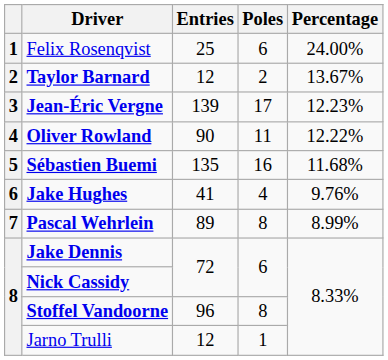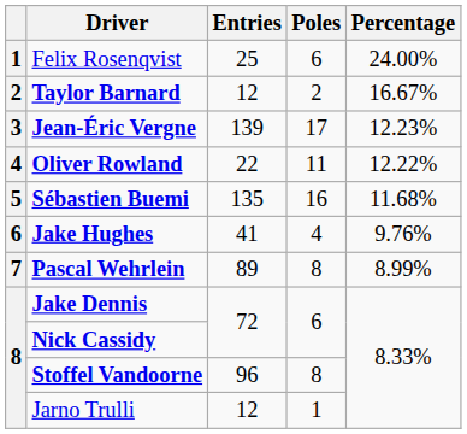 <table class="wikitable" style="text-align:center">
 <tr>
 <th></th>
 <th>Driver</th>
 <th>Entries</th>
 <th>Poles</th>
 <th>Percentage</th>
 </tr>
 <tr>
 <th>1</th>
 <td align=left> <a href='#'>Felix Rosenqvist</a></td>
 <td>25</td>
 <td>6</td>
 <td>24.00%</td>
 </tr>
 <tr>
 <th>2</th>
 <td align=left> <strong><a href='#'>Taylor Barnard</a></strong></td>
 <td>12</td>
 <td>2</td>
-<td>13.67%</td>
+<td>16.67%</td>
 </tr>
 <tr>
 <th>3</th>
 <td align=left> <strong><a href='#'>Jean-Éric Vergne</a></strong></td>
 <td>139</td>
 <td>17</td>
 <td>12.23%</td>
 </tr>
 <tr>
 <th>4</th>
 <td align=left> <strong><a href='#'>Oliver Rowland</a></strong></td>
-<td>90</td>
+<td>22</td>
 <td>11</td>
 <td>12.22%</td>
 </tr>
 <tr>
 <th>5</th>
 <td align=left> <strong><a href='#'>Sébastien Buemi</a></strong></td>
 <td>135</td>
 <td>16</td>
 <td>11.68%</td>
 </tr>
 <tr>
 <th>6</th>
 <td align=left> <strong><a href='#'>Jake Hughes</a></strong></td>
 <td>41</td>
 <td>4</td>
 <td>9.76%</td>
 </tr>
 <tr>
 <th>7</th>
 <td align=left> <strong><a href='#'>Pascal Wehrlein</a></strong></td>
 <td>89</td>
 <td>8</td>
 <td>8.99%</td>
 </tr>
 <tr>
 <th rowspan=4>8</th>
 <td align=left> <strong><a href='#'>Jake Dennis</a></strong></td>
 <td rowspan=2>72</td>
 <td rowspan=2>6</td>
 <td rowspan=4>8.33%</td>
 </tr>
 <tr>
 <td align=left> <strong><a href='#'>Nick Cassidy</a></strong></td>
 </tr>
 <tr>
 <td align=left> <strong><a href='#'>Stoffel Vandoorne</a></strong></td>
 <td>96</td>
 <td>8</td>
 </tr>
 <tr>
 <td align=left> <a href='#'>Jarno Trulli</a></td>
 <td>12</td>
 <td>1</td>
 </tr>
 </table>
